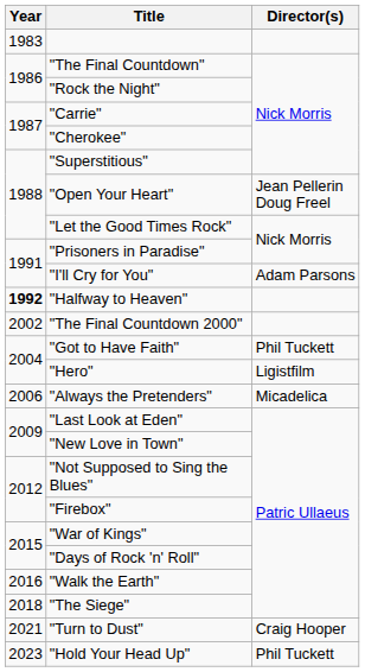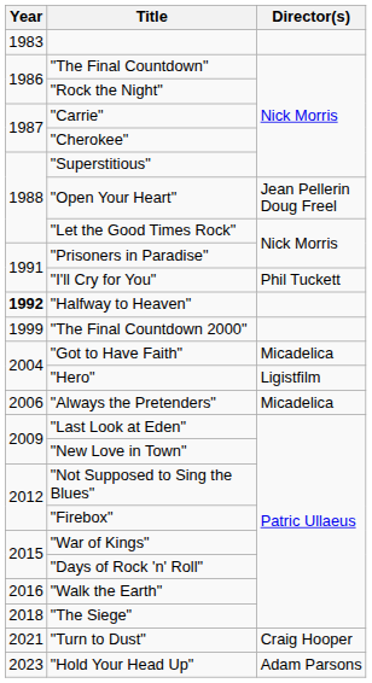 <table class="wikitable">
 <tr>
 <th>Year</th>
 <th width="210">Title</th>
 <th>Director(s)</th>
 </tr>
 <tr>
 <td>1983</td>
 <td></td>
 <td></td>
 </tr>
 <tr>
 <td rowspan="2">1986</td>
 <td>"The Final Countdown"</td>
 <td rowspan="5"><a href='#'>Nick Morris</a></td>
 </tr>
 <tr>
 <td>"Rock the Night"</td>
 </tr>
 <tr>
 <td rowspan="2">1987</td>
 <td>"Carrie"</td>
 </tr>
 <tr>
 <td>"Cherokee"</td>
 </tr>
 <tr>
 <td rowspan="3">1988</td>
 <td>"Superstitious"</td>
 </tr>
 <tr>
 <td>"Open Your Heart"</td>
 <td>Jean Pellerin<br>Doug Freel</td>
 </tr>
 <tr>
 <td>"Let the Good Times Rock"</td>
 <td rowspan="2">Nick Morris</td>
 </tr>
 <tr>
 <td rowspan="2">1991</td>
 <td>"Prisoners in Paradise"</td>
 </tr>
 <tr>
 <td>"I'll Cry for You"</td>
-<td>Adam Parsons</td>
+<td>Phil Tuckett</td>
 </tr>
 <tr>
 <td><strong>1992</strong></td>
 <td>"Halfway to Heaven"</td>
 <td></td>
 </tr>
 <tr>
-<td>2002</td>
+<td>1999</td>
 <td>"The Final Countdown 2000"</td>
 <td></td>
 </tr>
 <tr>
 <td rowspan="2">2004</td>
 <td>"Got to Have Faith"</td>
-<td>Phil Tuckett</td>
+<td>Micadelica</td>
 </tr>
 <tr>
 <td>"Hero"</td>
 <td>Ligistfilm</td>
 </tr>
 <tr>
 <td>2006</td>
 <td>"Always the Pretenders"</td>
 <td>Micadelica</td>
 </tr>
 <tr>
 <td rowspan="2">2009</td>
 <td>"Last Look at Eden"</td>
 <td rowspan="8"><a href='#'>Patric Ullaeus</a></td>
 </tr>
 <tr>
 <td>"New Love in Town"</td>
 </tr>
 <tr>
 <td rowspan="2">2012</td>
 <td>"Not Supposed to Sing the Blues"</td>
 </tr>
 <tr>
 <td>"Firebox"</td>
 </tr>
 <tr>
 <td rowspan="2">2015</td>
 <td>"War of Kings"</td>
 </tr>
 <tr>
 <td>"Days of Rock 'n' Roll"</td>
 </tr>
 <tr>
 <td>2016</td>
 <td>"Walk the Earth"</td>
 </tr>
 <tr>
 <td>2018</td>
 <td>"The Siege"</td>
 </tr>
 <tr>
 <td>2021</td>
 <td>"Turn to Dust"</td>
 <td>Craig Hooper</td>
 </tr>
 <tr>
 <td>2023</td>
 <td>"Hold Your Head Up"</td>
-<td>Phil Tuckett</td>
+<td>Adam Parsons</td>
 </tr>
 </table>
